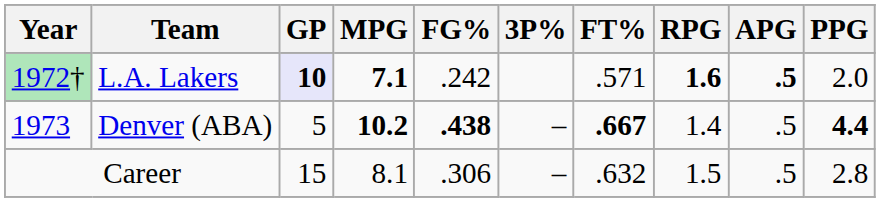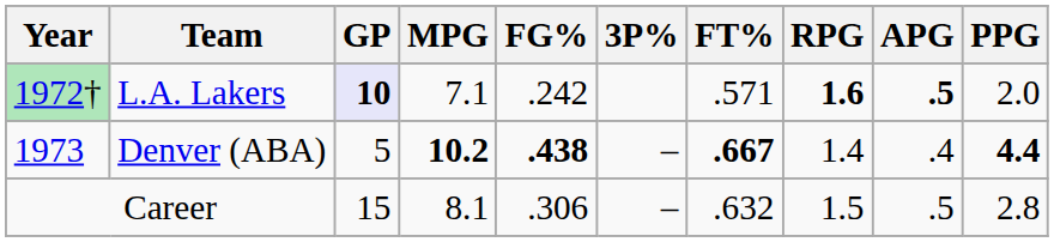 <table class="wikitable sortable" style="font-size:95%; text-align:right;">
 <tr>
 <th>Year</th>
 <th>Team</th>
 <th>GP</th>
 <th>MPG</th>
 <th>FG%</th>
 <th>3P%</th>
 <th>FT%</th>
 <th>RPG</th>
 <th>APG</th>
 <th>PPG</th>
 </tr>
 <tr>
 <td style="text-align:left;background:#afe6ba;"><a href='#'>1972</a>†</td>
 <td style="text-align:left;"><a href='#'>L.A. Lakers</a></td>
 <td style="background: lavender;"><strong>10</strong></td>
-<td><strong>7.1</strong></td>
+<td>7.1</td>
 <td>.242</td>
 <td></td>
 <td>.571</td>
 <td><strong>1.6</strong></td>
 <td><strong>.5</strong></td>
 <td>2.0</td>
 </tr>
 <tr>
 <td style="text-align:left;"><a href='#'>1973</a></td>
 <td style="text-align:left;"><a href='#'>Denver</a> (ABA)</td>
 <td>5</td>
 <td><strong>10.2</strong></td>
 <td><strong>.438</strong></td>
 <td>–</td>
 <td><strong>.667</strong></td>
 <td>1.4</td>
-<td>.5</td>
+<td>.4</td>
 <td><strong>4.4</strong></td>
 </tr>
 <tr class="sortbottom">
 <td colspan="2" style="text-align:center;">Career</td>
 <td>15</td>
 <td>8.1</td>
 <td>.306</td>
 <td>–</td>
 <td>.632</td>
 <td>1.5</td>
 <td>.5</td>
 <td>2.8</td>
 </tr>
 </table>
